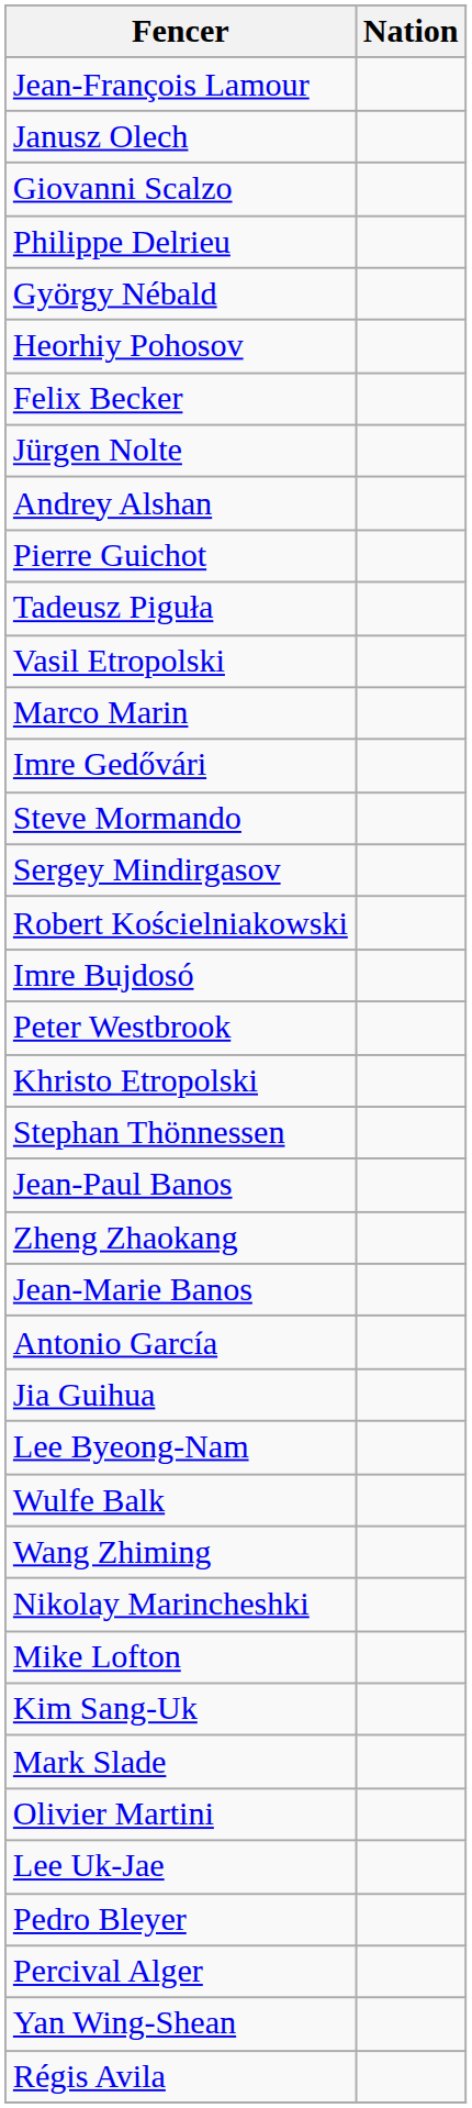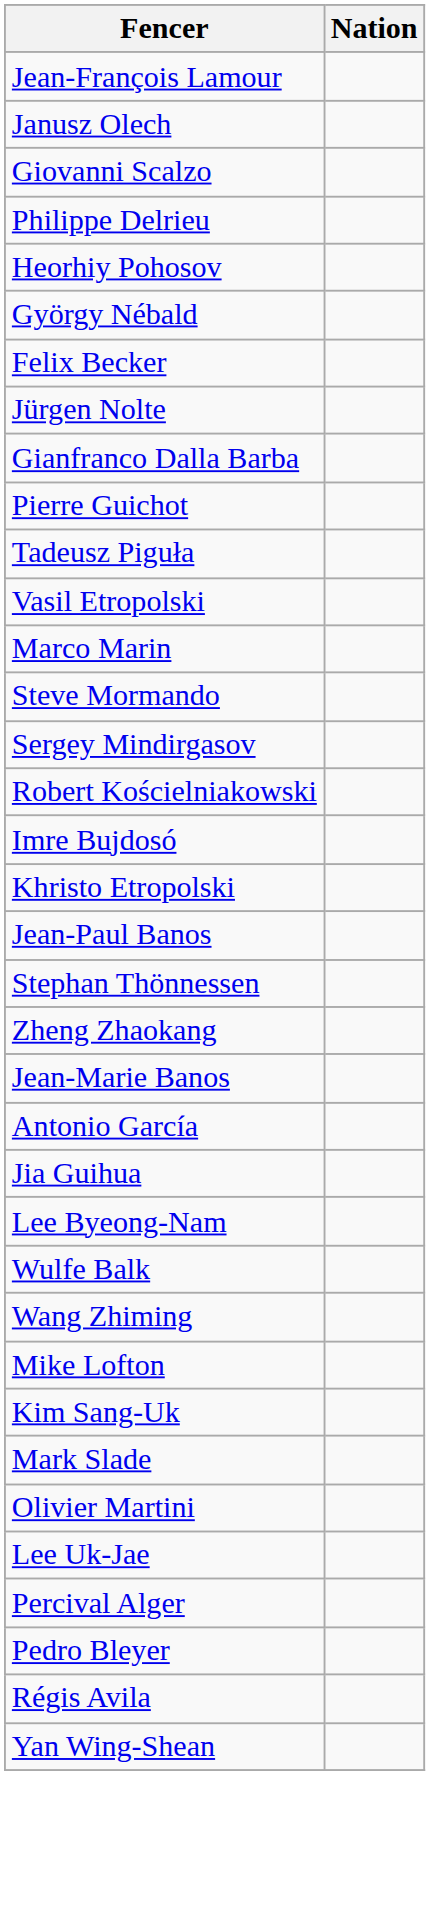 <table class="wikitable sortable" style="text-align: center;">
 <tr>
 <th>Fencer</th>
 <th>Nation</th>
 </tr>
 <tr>
 <td align=left><a href='#'>Jean-François Lamour</a></td>
 <td align=left></td>
 </tr>
 <tr>
 <td align=left><a href='#'>Janusz Olech</a></td>
 <td align=left></td>
 </tr>
 <tr>
 <td align=left><a href='#'>Giovanni Scalzo</a></td>
 <td align=left></td>
 </tr>
 <tr>
 <td align=left><a href='#'>Philippe Delrieu</a></td>
 <td align=left></td>
 </tr>
 <tr>
-<td align=left><a href='#'>György Nébald</a></td>
+<td align=left><a href='#'>Heorhiy Pohosov</a></td>
 <td align=left></td>
 </tr>
 <tr>
-<td align=left><a href='#'>Heorhiy Pohosov</a></td>
+<td align=left><a href='#'>György Nébald</a></td>
 <td align=left></td>
 </tr>
 <tr>
 <td align=left><a href='#'>Felix Becker</a></td>
 <td align=left></td>
 </tr>
 <tr>
 <td align=left><a href='#'>Jürgen Nolte</a></td>
 <td align=left></td>
 </tr>
 <tr>
-<td align=left><a href='#'>Andrey Alshan</a></td>
+<td align=left><a href='#'>Gianfranco Dalla Barba</a></td>
 <td align=left></td>
 </tr>
 <tr>
 <td align=left><a href='#'>Pierre Guichot</a></td>
 <td align=left></td>
 </tr>
 <tr>
 <td align=left><a href='#'>Tadeusz Piguła</a></td>
 <td align=left></td>
 </tr>
 <tr>
 <td align=left><a href='#'>Vasil Etropolski</a></td>
 <td align=left></td>
 </tr>
 <tr>
 <td align=left><a href='#'>Marco Marin</a></td>
 <td align=left></td>
 </tr>
 <tr>
-<td align=left><a href='#'>Imre Gedővári</a></td>
-<td align=left></td>
-</tr>
-<tr>
 <td align=left><a href='#'>Steve Mormando</a></td>
 <td align=left></td>
 </tr>
 <tr>
 <td align=left><a href='#'>Sergey Mindirgasov</a></td>
 <td align=left></td>
 </tr>
 <tr>
 <td align=left><a href='#'>Robert Kościelniakowski</a></td>
 <td align=left></td>
 </tr>
 <tr>
 <td align=left><a href='#'>Imre Bujdosó</a></td>
 <td align=left></td>
 </tr>
 <tr>
-<td align=left><a href='#'>Peter Westbrook</a></td>
-<td align=left></td>
-</tr>
-<tr>
 <td align=left><a href='#'>Khristo Etropolski</a></td>
 <td align=left></td>
 </tr>
 <tr>
-<td align=left><a href='#'>Stephan Thönnessen</a></td>
+<td align=left><a href='#'>Jean-Paul Banos</a></td>
 <td align=left></td>
 </tr>
 <tr>
-<td align=left><a href='#'>Jean-Paul Banos</a></td>
+<td align=left><a href='#'>Stephan Thönnessen</a></td>
 <td align=left></td>
 </tr>
 <tr>
 <td align=left><a href='#'>Zheng Zhaokang</a></td>
 <td align=left></td>
 </tr>
 <tr>
 <td align=left><a href='#'>Jean-Marie Banos</a></td>
 <td align=left></td>
 </tr>
 <tr>
 <td align=left><a href='#'>Antonio García</a></td>
 <td align=left></td>
 </tr>
 <tr>
 <td align=left><a href='#'>Jia Guihua</a></td>
 <td align=left></td>
 </tr>
 <tr>
 <td align=left><a href='#'>Lee Byeong-Nam</a></td>
 <td align=left></td>
 </tr>
 <tr>
 <td align=left><a href='#'>Wulfe Balk</a></td>
 <td align=left></td>
 </tr>
 <tr>
 <td align=left><a href='#'>Wang Zhiming</a></td>
 <td align=left></td>
 </tr>
 <tr>
-<td align=left><a href='#'>Nikolay Marincheshki</a></td>
-<td align=left></td>
-</tr>
-<tr>
 <td align=left><a href='#'>Mike Lofton</a></td>
 <td align=left></td>
 </tr>
 <tr>
 <td align=left><a href='#'>Kim Sang-Uk</a></td>
 <td align=left></td>
 </tr>
 <tr>
 <td align=left><a href='#'>Mark Slade</a></td>
 <td align=left></td>
 </tr>
 <tr>
 <td align=left><a href='#'>Olivier Martini</a></td>
 <td align=left></td>
 </tr>
 <tr>
 <td align=left><a href='#'>Lee Uk-Jae</a></td>
 <td align=left></td>
 </tr>
 <tr>
+<td align=left><a href='#'>Percival Alger</a></td>
+<td align=left></td>
+</tr>
+<tr>
 <td align=left><a href='#'>Pedro Bleyer</a></td>
 <td align=left></td>
 </tr>
 <tr>
-<td align=left><a href='#'>Percival Alger</a></td>
+<td align=left><a href='#'>Régis Avila</a></td>
 <td align=left></td>
 </tr>
 <tr>
 <td align=left><a href='#'>Yan Wing-Shean</a></td>
 <td align=left></td>
 </tr>
 <tr>
-<td align=left><a href='#'>Régis Avila</a></td>
-<td align=left></td>
-</tr>
-<tr>
 </tr>
 </table>
